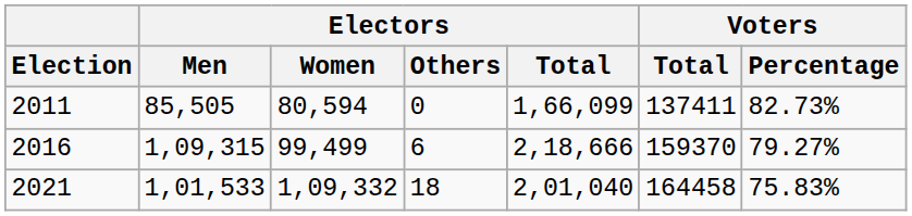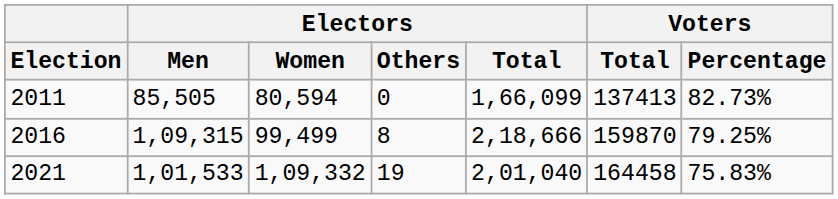 <table class="wikitable sortable">
 <tr>
 <th></th>
 <th colspan="4">Electors</th>
 <th colspan="2">Voters</th>
 </tr>
 <tr>
 <th>Election</th>
 <th>Men</th>
 <th>Women</th>
 <th>Others</th>
 <th>Total</th>
 <th>Total</th>
 <th>Percentage</th>
 </tr>
 <tr>
 <td>2011</td>
 <td>85,505</td>
 <td>80,594</td>
 <td>0</td>
 <td>1,66,099</td>
-<td>137411</td>
+<td>137413</td>
 <td>82.73%</td>
 </tr>
 <tr>
 <td>2016</td>
 <td>1,09,315</td>
 <td>99,499</td>
-<td>6</td>
+<td>8</td>
 <td>2,18,666</td>
-<td>159370</td>
-<td>79.27%</td>
+<td>159870</td>
+<td>79.25%</td>
 </tr>
 <tr>
 <td>2021</td>
 <td>1,01,533</td>
 <td>1,09,332</td>
-<td>18</td>
+<td>19</td>
 <td>2,01,040</td>
 <td>164458</td>
 <td>75.83%</td>
 </tr>
 </table>
